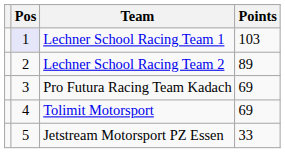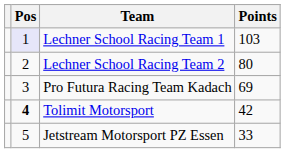 <table class="wikitable" style="font-size:85%;">
 <tr>
 <th></th>
 <th>Pos</th>
 <th>Team</th>
 <th>Points</th>
 </tr>
 <tr>
 <td align=left></td>
 <td align=center style="background: lavender;">1</td>
 <td> <a href='#'>Lechner School Racing Team 1</a></td>
 <td>103</td>
 </tr>
 <tr>
 <td align=left></td>
 <td align=center>2</td>
 <td> <a href='#'>Lechner School Racing Team 2</a></td>
-<td>89</td>
+<td>80</td>
 </tr>
 <tr>
 <td align=left></td>
 <td align=center>3</td>
 <td> Pro Futura Racing Team Kadach</td>
 <td>69</td>
 </tr>
 <tr>
 <td align=left></td>
-<td align=center>4</td>
+<td align=center><strong>4</strong></td>
 <td> <a href='#'>Tolimit Motorsport</a></td>
-<td>69</td>
+<td>42</td>
 </tr>
 <tr>
 <td align=left></td>
 <td align=center>5</td>
 <td> Jetstream Motorsport PZ Essen</td>
 <td>33</td>
 </tr>
 </table>
